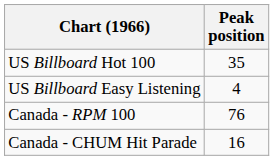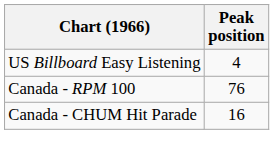 <table class="wikitable sortable">
 <tr>
 <th align="left">Chart (1966)</th>
 <th style="text-align:center;">Peak<br>position</th>
-</tr>
-<tr>
-<td align="left">US <em>Billboard</em> Hot 100</td>
-<td style="text-align:center;">35</td>
 </tr>
 <tr>
 <td align="left">US <em>Billboard</em> Easy Listening</td>
 <td style="text-align:center;">4</td>
 </tr>
 <tr>
 <td align="left">Canada - <em>RPM</em> 100</td>
 <td style="text-align:center;">76</td>
 </tr>
 <tr>
 <td align="left">Canada - CHUM Hit Parade</td>
 <td style="text-align:center;">16</td>
 </tr>
 </table>
